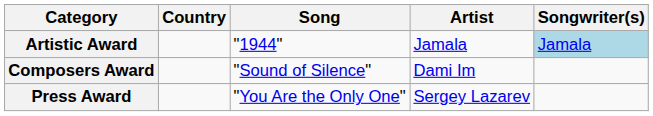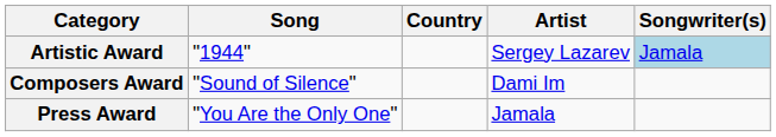 <table class="wikitable plainrowheaders">
 <tr>
 <th scope="col">Category</th>
+<th scope="col">Song</th>
 <th scope="col">Country</th>
-<th scope="col">Song</th>
 <th scope="col">Artist</th>
 <th scope="col">Songwriter(s)</th>
 </tr>
 <tr>
 <th scope="row">Artistic Award</th>
+<td>"<a href='#'>1944</a>"</td>
 <td></td>
-<td>"<a href='#'>1944</a>"</td>
-<td><a href='#'>Jamala</a></td>
+<td><a href='#'>Sergey Lazarev</a></td>
 <td style="background: lightblue;"><a href='#'>Jamala</a></td>
 </tr>
 <tr>
 <th scope="row">Composers Award</th>
+<td>"<a href='#'>Sound of Silence</a>"</td>
 <td></td>
-<td>"<a href='#'>Sound of Silence</a>"</td>
 <td><a href='#'>Dami Im</a></td>
 <td></td>
 </tr>
 <tr>
 <th scope="row">Press Award</th>
+<td>"<a href='#'>You Are the Only One</a>"</td>
 <td></td>
-<td>"<a href='#'>You Are the Only One</a>"</td>
-<td><a href='#'>Sergey Lazarev</a></td>
+<td><a href='#'>Jamala</a></td>
 <td></td>
 </tr>
 </table>
